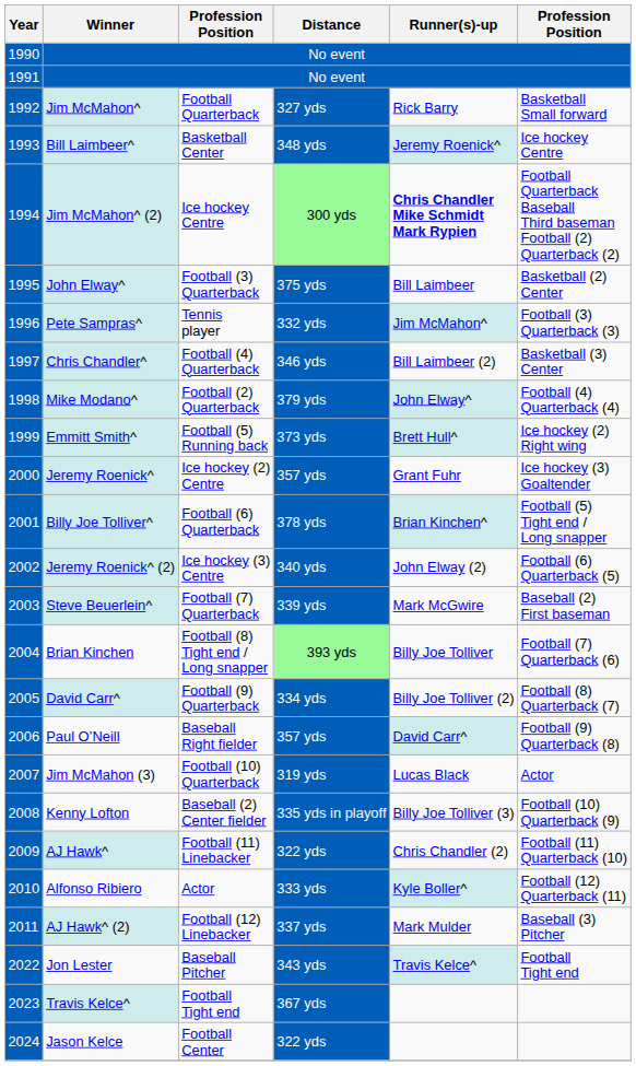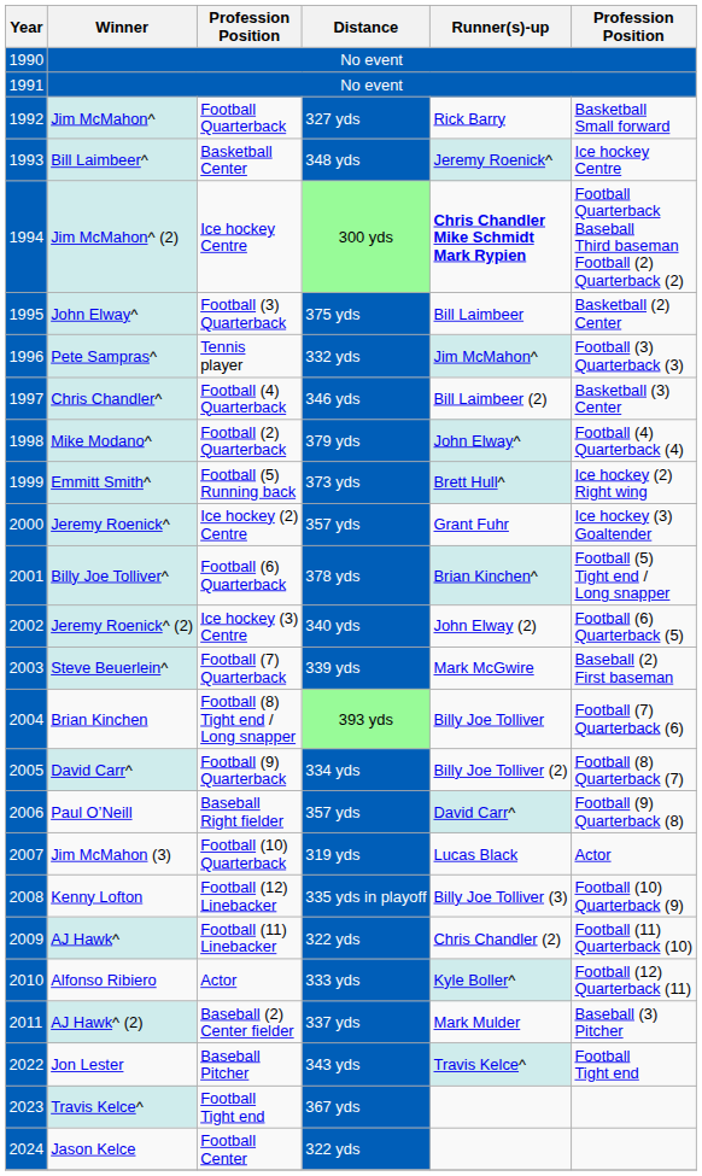 <table class="wikitable plainrowheaders sortable" style="font-size:95%;">
 <tr>
 <th>Year</th>
 <th>Winner</th>
 <th>Profession<br>Position</th>
 <th>Distance</th>
 <th>Runner(s)-up</th>
 <th>Profession<br>Position</th>
 </tr>
 <tr>
 <td ! style="background-color:#005eb8; color:#ffffff; color:white;"><div>1990</div></td>
 <td ! colspan=5; style="background-color:#005eb8; color:#ffffff; color:white; text-align: center;">No event</td>
 </tr>
 <tr>
 <td ! style="background-color:#005eb8; color:#ffffff; color:white;"><div>1991</div></td>
 <td ! colspan=5; style="background-color:#005eb8; color:#ffffff; color:white; text-align: center;">No event</td>
 </tr>
 <tr>
 <td ! style="background-color:#005eb8; color:#ffffff; color:white;"><div>1992</div></td>
 <td bgcolor="#CFECEC"> <a href='#'>Jim McMahon</a>^</td>
 <td><a href='#'>Football</a><br><a href='#'>Quarterback</a></td>
 <td ! style="background-color:#005eb8; color:#ffffff; color:white;"><div>327 yds</div></td>
 <td> <a href='#'>Rick Barry</a></td>
 <td><a href='#'>Basketball</a><br><a href='#'>Small forward</a></td>
 </tr>
 <tr>
 <td ! style="background-color:#005eb8; color:#ffffff; color:white;"><div>1993</div></td>
 <td bgcolor="#CFECEC"> <a href='#'>Bill Laimbeer</a>^</td>
 <td><a href='#'>Basketball</a><br><a href='#'>Center</a></td>
 <td ! style="background-color:#005eb8; color:#ffffff; color:white;"><div>348 yds</div></td>
 <td bgcolor="#CFECEC"> <a href='#'>Jeremy Roenick</a>^</td>
 <td><a href='#'>Ice hockey</a><br><a href='#'>Centre</a></td>
 </tr>
 <tr>
 <td ! style="background-color:#005eb8; color:#ffffff; color:white;"><div>1994</div></td>
 <td bgcolor="#CFECEC"> <a href='#'>Jim McMahon</a>^ (2)</td>
 <td><a href='#'>Ice hockey</a><br><a href='#'>Centre</a></td>
 <td style="background:PaleGreen; text-align:center;">300 yds</td>
 <td><strong> <a href='#'>Chris Chandler</a><br> <a href='#'>Mike Schmidt</a><br> <a href='#'>Mark Rypien</a></strong></td>
 <td><a href='#'>Football</a><br><a href='#'>Quarterback</a><br><a href='#'>Baseball</a><br><a href='#'>Third baseman</a><br><a href='#'>Football</a> (2)<br><a href='#'>Quarterback</a> (2)</td>
 </tr>
 <tr>
 <td ! style="background-color:#005eb8; color:#ffffff; color:white;"><div>1995</div></td>
 <td bgcolor="#CFECEC"> <a href='#'>John Elway</a>^</td>
 <td><a href='#'>Football</a> (3)<br><a href='#'>Quarterback</a></td>
 <td ! style="background-color:#005eb8; color:#ffffff; color:white;"><div>375 yds</div></td>
 <td> <a href='#'>Bill Laimbeer</a></td>
 <td><a href='#'>Basketball</a> (2)<br><a href='#'>Center</a></td>
 </tr>
 <tr>
 <td ! style="background-color:#005eb8; color:#ffffff; color:white;"><div>1996</div></td>
 <td bgcolor="#CFECEC"> <a href='#'>Pete Sampras</a>^</td>
 <td><a href='#'>Tennis</a><br>player</td>
 <td ! style="background-color:#005eb8; color:#ffffff; color:white;"><div>332 yds</div></td>
 <td bgcolor="#CFECEC"> <a href='#'>Jim McMahon</a>^</td>
 <td><a href='#'>Football</a> (3)<br><a href='#'>Quarterback</a> (3)</td>
 </tr>
 <tr>
 <td ! style="background-color:#005eb8; color:#ffffff; color:white;"><div>1997</div></td>
 <td bgcolor="#CFECEC"> <a href='#'>Chris Chandler</a>^</td>
 <td><a href='#'>Football</a> (4)<br><a href='#'>Quarterback</a></td>
 <td ! style="background-color:#005eb8; color:#ffffff; color:white;"><div>346 yds</div></td>
 <td> <a href='#'>Bill Laimbeer</a> (2)</td>
 <td><a href='#'>Basketball</a> (3)<br><a href='#'>Center</a></td>
 </tr>
 <tr>
 <td ! style="background-color:#005eb8; color:#ffffff; color:white;"><div>1998</div></td>
 <td bgcolor="#CFECEC"> <a href='#'>Mike Modano</a>^</td>
 <td><a href='#'>Football</a> (2)<br><a href='#'>Quarterback</a></td>
 <td ! style="background-color:#005eb8; color:#ffffff; color:white;"><div>379 yds</div></td>
 <td bgcolor="#CFECEC"> <a href='#'>John Elway</a>^</td>
 <td><a href='#'>Football</a> (4)<br><a href='#'>Quarterback</a> (4)</td>
 </tr>
 <tr>
 <td ! style="background-color:#005eb8; color:#ffffff; color:white;"><div>1999</div></td>
 <td bgcolor="#CFECEC"> <a href='#'>Emmitt Smith</a>^</td>
 <td><a href='#'>Football</a> (5)<br><a href='#'>Running back</a></td>
 <td ! style="background-color:#005eb8; color:#ffffff; color:white;"><div>373 yds</div></td>
 <td bgcolor="#CFECEC">  <a href='#'>Brett Hull</a>^</td>
 <td><a href='#'>Ice hockey</a> (2)<br><a href='#'>Right wing</a></td>
 </tr>
 <tr>
 <td ! style="background-color:#005eb8; color:#ffffff; color:white;"><div>2000</div></td>
 <td bgcolor="#CFECEC"> <a href='#'>Jeremy Roenick</a>^</td>
 <td><a href='#'>Ice hockey</a> (2)<br><a href='#'>Centre</a></td>
 <td ! style="background-color:#005eb8; color:#ffffff; color:white;"><div>357 yds</div></td>
 <td> <a href='#'>Grant Fuhr</a></td>
 <td><a href='#'>Ice hockey</a> (3)<br><a href='#'>Goaltender</a></td>
 </tr>
 <tr>
 <td ! style="background-color:#005eb8; color:#ffffff; color:white;"><div>2001</div></td>
 <td bgcolor="#CFECEC"> <a href='#'>Billy Joe Tolliver</a>^</td>
 <td><a href='#'>Football</a> (6)<br><a href='#'>Quarterback</a></td>
 <td ! style="background-color:#005eb8; color:#ffffff; color:white;"><div>378 yds</div></td>
 <td bgcolor="#CFECEC"> <a href='#'>Brian Kinchen</a>^</td>
 <td><a href='#'>Football</a> (5)<br><a href='#'>Tight end</a> /<br><a href='#'>Long snapper</a></td>
 </tr>
 <tr>
 <td ! style="background-color:#005eb8; color:#ffffff; color:white;"><div>2002</div></td>
 <td bgcolor="#CFECEC"> <a href='#'>Jeremy Roenick</a>^ (2)</td>
 <td><a href='#'>Ice hockey</a> (3)<br><a href='#'>Centre</a></td>
 <td ! style="background-color:#005eb8; color:#ffffff; color:white;"><div>340 yds</div></td>
 <td> <a href='#'>John Elway</a> (2)</td>
 <td><a href='#'>Football</a> (6)<br><a href='#'>Quarterback</a> (5)</td>
 </tr>
 <tr>
 <td ! style="background-color:#005eb8; color:#ffffff; color:white;"><div>2003</div></td>
 <td bgcolor="#CFECEC"> <a href='#'>Steve Beuerlein</a>^</td>
 <td><a href='#'>Football</a> (7)<br><a href='#'>Quarterback</a></td>
 <td ! style="background-color:#005eb8; color:#ffffff; color:white;"><div>339 yds</div></td>
 <td> <a href='#'>Mark McGwire</a></td>
 <td><a href='#'>Baseball</a> (2)<br><a href='#'>First baseman</a></td>
 </tr>
 <tr>
 <td ! style="background-color:#005eb8; color:#ffffff; color:white;"><div>2004</div></td>
 <td> <a href='#'>Brian Kinchen</a></td>
 <td><a href='#'>Football</a> (8)<br><a href='#'>Tight end</a> /<br><a href='#'>Long snapper</a></td>
 <td style="background:PaleGreen; text-align:center;">393 yds</td>
 <td> <a href='#'>Billy Joe Tolliver</a></td>
 <td><a href='#'>Football</a> (7)<br><a href='#'>Quarterback</a> (6)</td>
 </tr>
 <tr>
 <td ! style="background-color:#005eb8; color:#ffffff; color:white;"><div>2005</div></td>
 <td bgcolor="#CFECEC"> <a href='#'>David Carr</a>^</td>
 <td><a href='#'>Football</a> (9)<br><a href='#'>Quarterback</a></td>
 <td ! style="background-color:#005eb8; color:#ffffff; color:white;"><div>334 yds</div></td>
 <td> <a href='#'>Billy Joe Tolliver</a> (2)</td>
 <td><a href='#'>Football</a> (8)<br><a href='#'>Quarterback</a> (7)</td>
 </tr>
 <tr>
 <td ! style="background-color:#005eb8; color:#ffffff; color:white;"><div>2006</div></td>
 <td> <a href='#'>Paul O’Neill</a></td>
 <td><a href='#'>Baseball</a><br><a href='#'>Right fielder</a></td>
 <td ! style="background-color:#005eb8; color:#ffffff; color:white;"><div>357 yds</div></td>
 <td bgcolor="#CFECEC"> <a href='#'>David Carr</a>^</td>
 <td><a href='#'>Football</a> (9)<br><a href='#'>Quarterback</a> (8)</td>
 </tr>
 <tr>
 <td ! style="background-color:#005eb8; color:#ffffff; color:white;"><div>2007</div></td>
 <td> <a href='#'>Jim McMahon</a> (3)</td>
 <td><a href='#'>Football</a> (10)<br><a href='#'>Quarterback</a></td>
 <td ! style="background-color:#005eb8; color:#ffffff; color:white;"><div>319 yds</div></td>
 <td> <a href='#'>Lucas Black</a></td>
 <td><a href='#'>Actor</a></td>
 </tr>
 <tr>
 <td ! style="background-color:#005eb8; color:#ffffff; color:white;"><div>2008</div></td>
 <td> <a href='#'>Kenny Lofton</a></td>
-<td><a href='#'>Baseball</a> (2)<br><a href='#'>Center fielder</a></td>
+<td><a href='#'>Football</a> (12)<br><a href='#'>Linebacker</a></td>
 <td ! style="background-color:#005eb8; color:#ffffff; color:white;"><div>335 yds in playoff</div></td>
 <td> <a href='#'>Billy Joe Tolliver</a> (3)</td>
 <td><a href='#'>Football</a> (10)<br><a href='#'>Quarterback</a> (9)</td>
 </tr>
 <tr>
 <td ! style="background-color:#005eb8; color:#ffffff; color:white;"><div>2009</div></td>
 <td bgcolor="#CFECEC"> <a href='#'>AJ Hawk</a>^</td>
 <td><a href='#'>Football</a> (11)<br><a href='#'>Linebacker</a></td>
 <td ! style="background-color:#005eb8; color:#ffffff; color:white;"><div>322 yds</div></td>
 <td> <a href='#'>Chris Chandler</a> (2)</td>
 <td><a href='#'>Football</a> (11)<br><a href='#'>Quarterback</a> (10)</td>
 </tr>
 <tr>
 <td ! style="background-color:#005eb8; color:#ffffff; color:white;"><div>2010</div></td>
 <td> <a href='#'>Alfonso Ribiero</a></td>
 <td><a href='#'>Actor</a></td>
 <td ! style="background-color:#005eb8; color:#ffffff; color:white;"><div>333 yds</div></td>
 <td bgcolor="#CFECEC"> <a href='#'>Kyle Boller</a>^</td>
 <td><a href='#'>Football</a> (12)<br><a href='#'>Quarterback</a> (11)</td>
 </tr>
 <tr>
 <td ! style="background-color:#005eb8; color:#ffffff; color:white;"><div>2011</div></td>
 <td bgcolor="#CFECEC"> <a href='#'>AJ Hawk</a>^ (2)</td>
-<td><a href='#'>Football</a> (12)<br><a href='#'>Linebacker</a></td>
+<td><a href='#'>Baseball</a> (2)<br><a href='#'>Center fielder</a></td>
 <td ! style="background-color:#005eb8; color:#ffffff; color:white;"><div>337 yds</div></td>
 <td> <a href='#'>Mark Mulder</a></td>
 <td><a href='#'>Baseball</a> (3)<br><a href='#'>Pitcher</a></td>
 </tr>
 <tr>
 <td ! style="background-color:#005eb8; color:#ffffff; color:white;"><div>2022</div></td>
 <td> <a href='#'>Jon Lester</a></td>
 <td><a href='#'>Baseball</a><br><a href='#'>Pitcher</a></td>
 <td ! style="background-color:#005eb8; color:#ffffff; color:white;"><div>343 yds</div></td>
 <td bgcolor="#CFECEC"> <a href='#'>Travis Kelce</a>^</td>
 <td><a href='#'>Football</a><br><a href='#'>Tight end</a></td>
 </tr>
 <tr>
 <td ! style="background-color:#005eb8; color:#ffffff; color:white;"><div>2023</div></td>
 <td bgcolor="#CFECEC"> <a href='#'>Travis Kelce</a>^</td>
 <td><a href='#'>Football</a><br><a href='#'>Tight end</a></td>
 <td ! style="background-color:#005eb8; color:#ffffff; color:white;"><div>367 yds</div></td>
 <td></td>
 <td></td>
 </tr>
 <tr>
 <td ! style="background-color:#005eb8; color:#ffffff; color:white;"><div>2024</div></td>
 <td> <a href='#'>Jason Kelce</a></td>
 <td><a href='#'>Football</a><br><a href='#'>Center</a></td>
 <td ! style="background-color:#005eb8; color:#ffffff; color:white;"><div>322 yds</div></td>
 <td></td>
 <td></td>
 </tr>
 <tr>
 </tr>
 </table>
